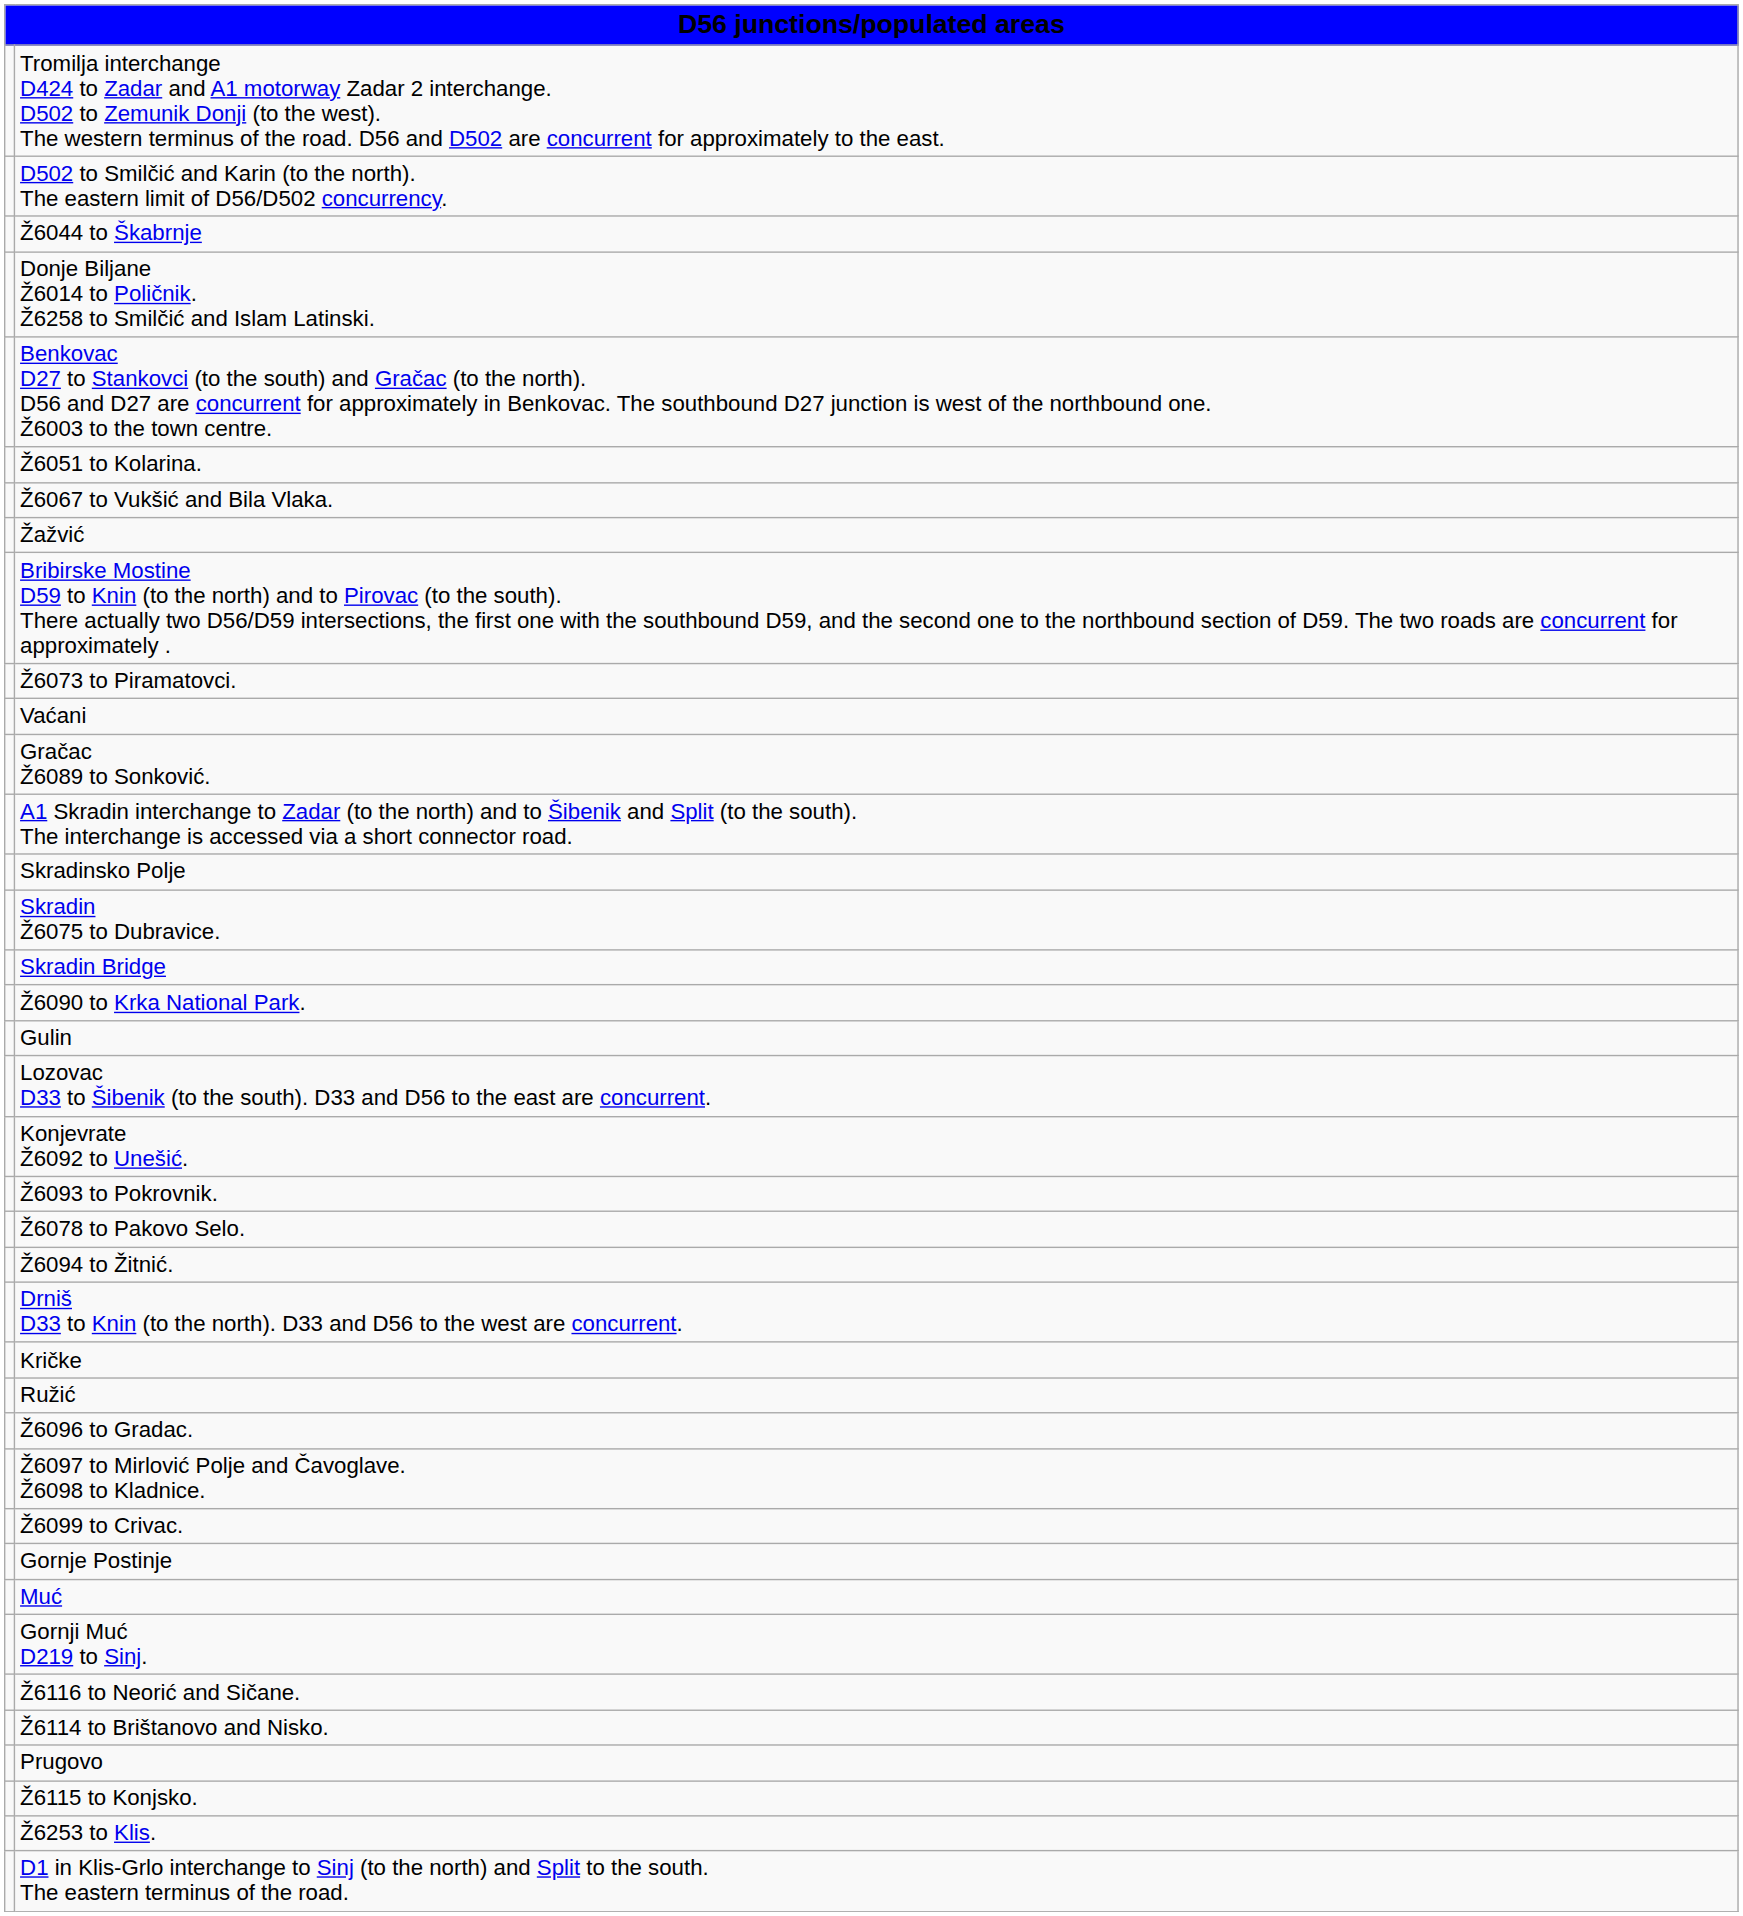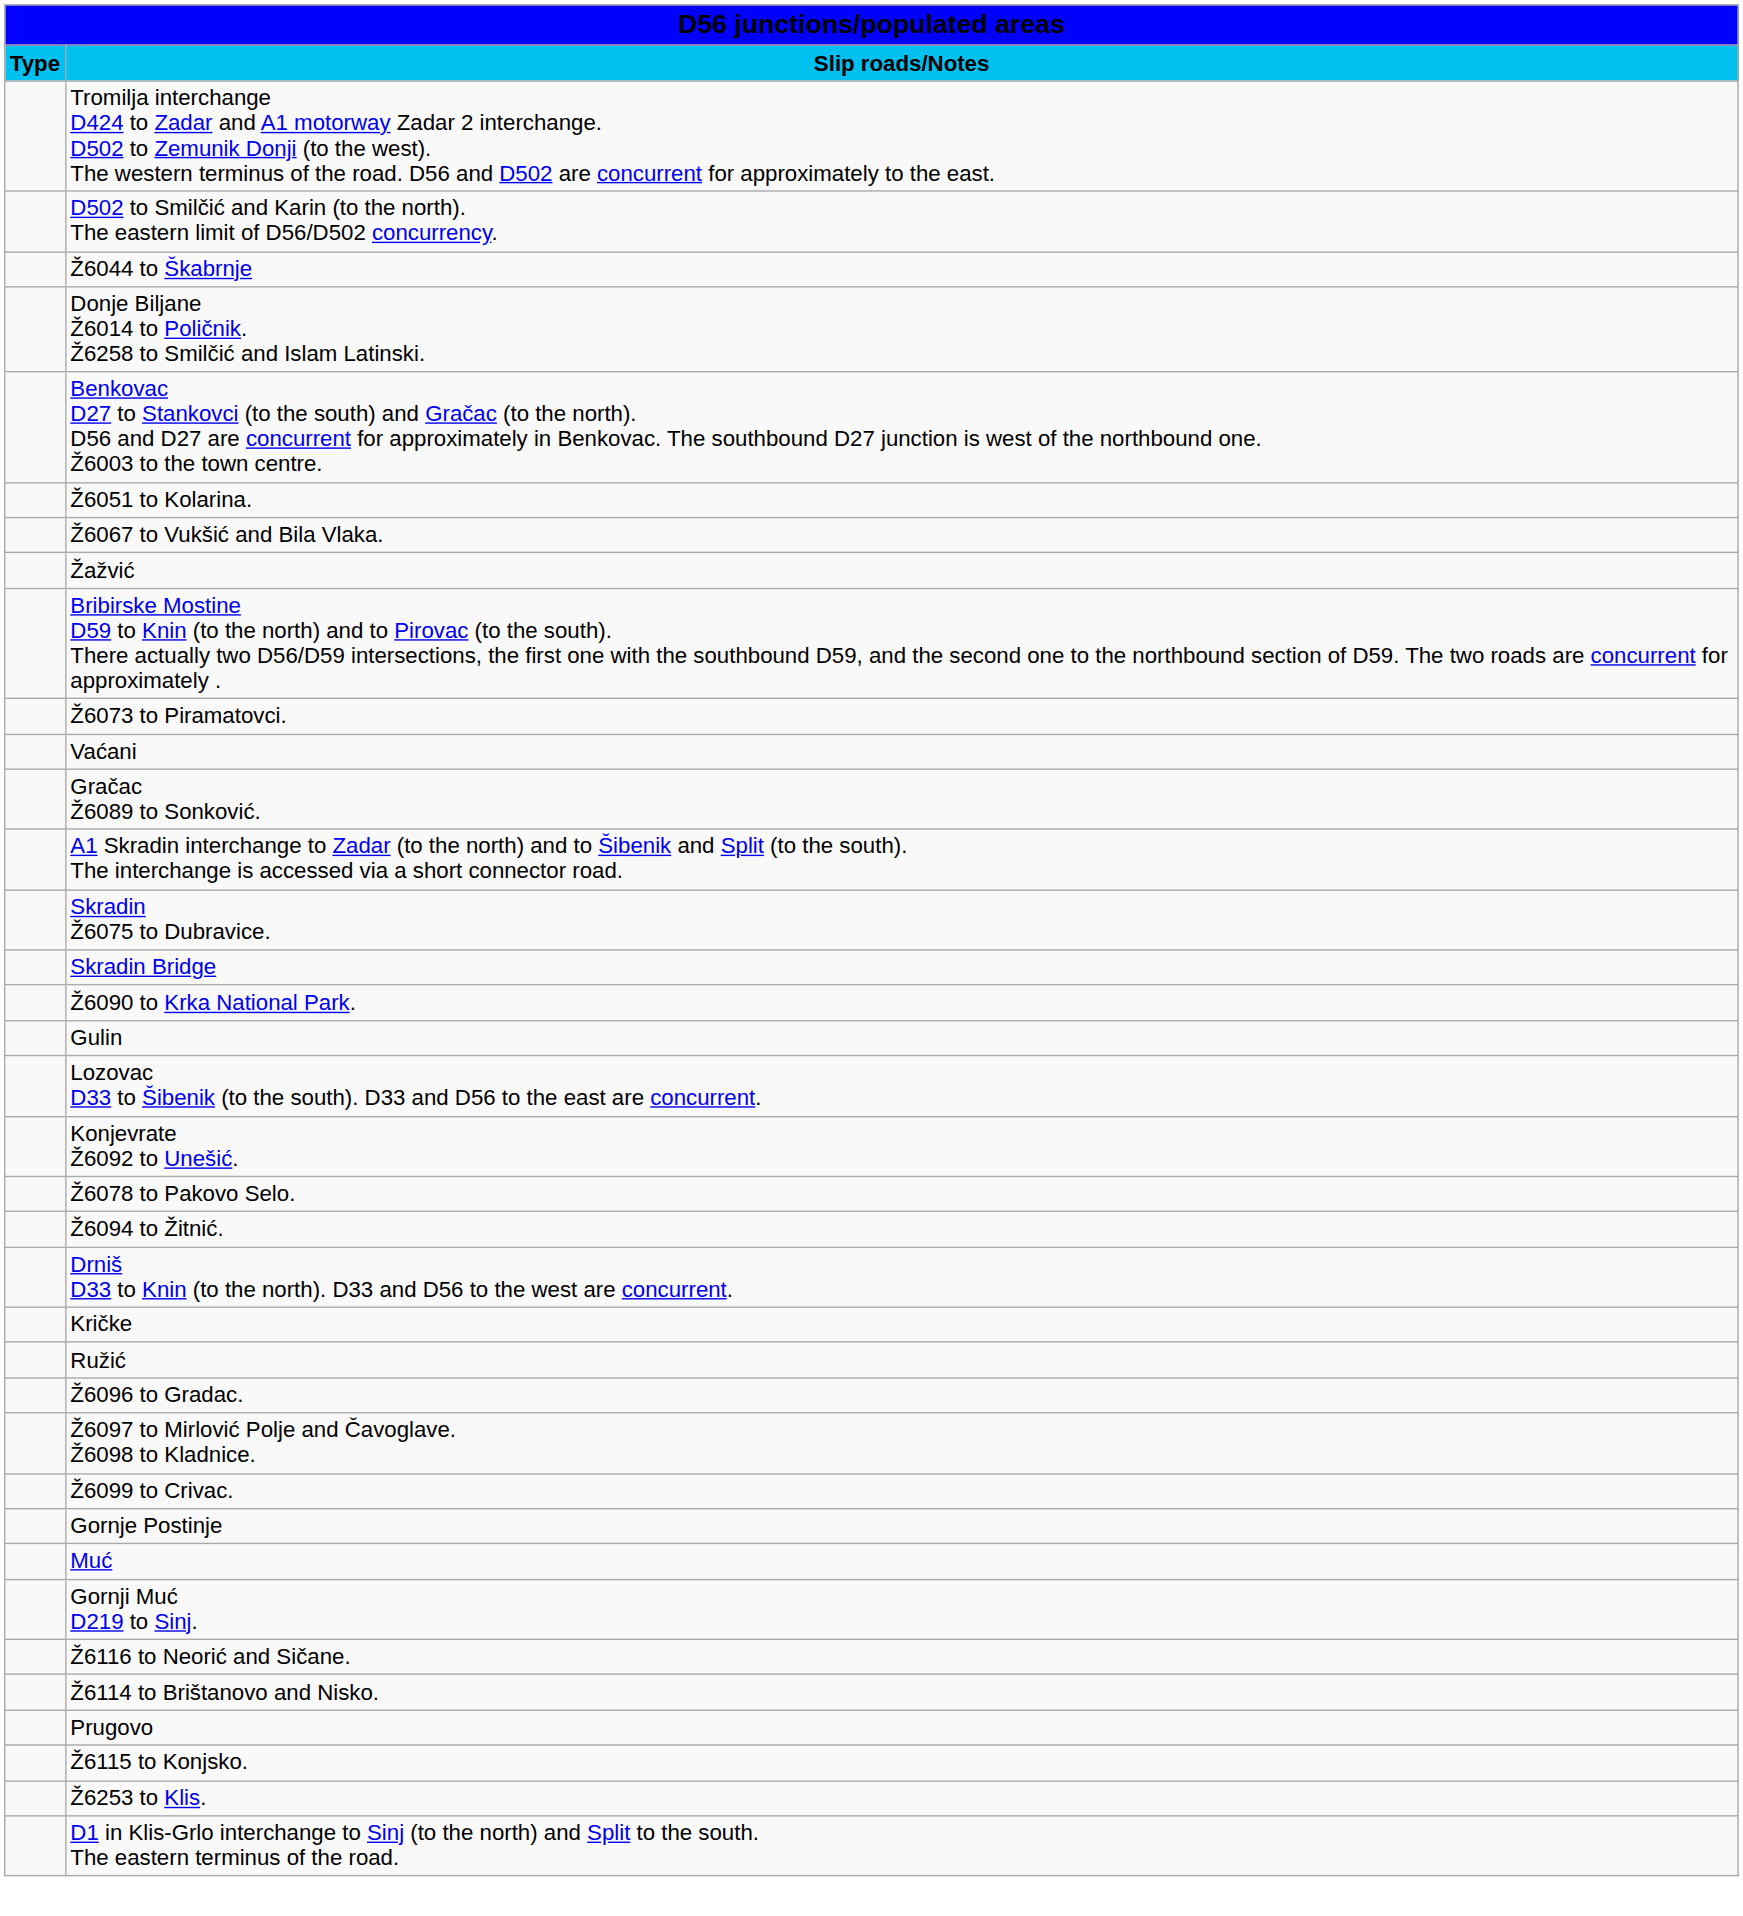 <table class="wikitable">
 <tr>
 <td colspan=2 bgcolor=blue align=center style=margin-top:15><span><big><strong>D56 junctions/populated areas</strong></big></span></td>
+</tr>
+<tr>
+<td align=center bgcolor=00c0f0><strong>Type</strong></td>
+<td align=center bgcolor=00c0f0><strong>Slip roads/Notes</strong></td>
 </tr>
 <tr>
 <td></td>
 <td>Tromilja interchange<br> <a href='#'>D424</a> to <a href='#'>Zadar</a> and <a href='#'>A1 motorway</a> Zadar 2 interchange.<br> <a href='#'>D502</a> to <a href='#'>Zemunik Donji</a> (to the west).<br>The western terminus of the road. D56 and <a href='#'>D502</a> are <a href='#'>concurrent</a> for approximately  to the east.</td>
 </tr>
 <tr>
 <td></td>
 <td> <a href='#'>D502</a> to Smilčić and Karin (to the north).<br>The eastern limit of D56/D502 <a href='#'>concurrency</a>.</td>
 </tr>
 <tr>
 <td></td>
 <td>Ž6044 to <a href='#'>Škabrnje</a></td>
 </tr>
 <tr>
 <td></td>
 <td>Donje Biljane<br>Ž6014 to <a href='#'>Poličnik</a>.<br>Ž6258 to Smilčić and Islam Latinski.</td>
 </tr>
 <tr>
 <td></td>
 <td><a href='#'>Benkovac</a><br> <a href='#'>D27</a> to <a href='#'>Stankovci</a> (to the south) and <a href='#'>Gračac</a> (to the north).<br>D56 and D27 are <a href='#'>concurrent</a> for approximately  in Benkovac. The southbound D27 junction is west of the northbound one.<br>Ž6003 to the town centre.</td>
 </tr>
 <tr>
 <td></td>
 <td>Ž6051 to Kolarina.</td>
 </tr>
 <tr>
 <td></td>
 <td>Ž6067 to Vukšić and Bila Vlaka.</td>
 </tr>
 <tr>
 <td></td>
 <td>Žažvić</td>
 </tr>
 <tr>
 <td></td>
 <td><a href='#'>Bribirske Mostine</a><br> <a href='#'>D59</a> to <a href='#'>Knin</a> (to the north) and to <a href='#'>Pirovac</a> (to the south).<br>There actually two D56/D59 intersections, the first one with the southbound D59, and the second one to the northbound section of D59. The two roads are <a href='#'>concurrent</a> for approximately .</td>
 </tr>
 <tr>
 <td></td>
 <td>Ž6073 to Piramatovci.</td>
 </tr>
 <tr>
 <td></td>
 <td>Vaćani</td>
 </tr>
 <tr>
 <td></td>
 <td>Gračac<br>Ž6089 to Sonković.</td>
 </tr>
 <tr>
 <td></td>
 <td> <a href='#'>A1</a> Skradin interchange to <a href='#'>Zadar</a> (to the north) and to <a href='#'>Šibenik</a> and <a href='#'>Split</a> (to the south).<br>The interchange is accessed via a short connector road.</td>
 </tr>
 <tr>
 <td></td>
-<td>Skradinsko Polje</td>
-</tr>
-<tr>
-<td></td>
 <td><a href='#'>Skradin</a><br>Ž6075 to Dubravice.</td>
 </tr>
 <tr>
 <td></td>
 <td><a href='#'>Skradin Bridge</a></td>
 </tr>
 <tr>
 <td></td>
 <td>Ž6090 to <a href='#'>Krka National Park</a>.</td>
 </tr>
 <tr>
 <td></td>
 <td>Gulin</td>
 </tr>
 <tr>
 <td></td>
 <td>Lozovac<br> <a href='#'>D33</a> to <a href='#'>Šibenik</a> (to the south). D33 and D56 to the east are <a href='#'>concurrent</a>.</td>
 </tr>
 <tr>
 <td></td>
 <td>Konjevrate<br>Ž6092 to <a href='#'>Unešić</a>.</td>
-</tr>
-<tr>
-<td></td>
-<td>Ž6093 to Pokrovnik.</td>
 </tr>
 <tr>
 <td></td>
 <td>Ž6078 to Pakovo Selo.</td>
 </tr>
 <tr>
 <td></td>
 <td>Ž6094 to Žitnić.</td>
 </tr>
 <tr>
 <td></td>
 <td><a href='#'>Drniš</a><br> <a href='#'>D33</a> to <a href='#'>Knin</a> (to the north). D33 and D56 to the west are <a href='#'>concurrent</a>.</td>
 </tr>
 <tr>
 <td></td>
 <td>Kričke</td>
 </tr>
 <tr>
 <td></td>
 <td>Ružić</td>
 </tr>
 <tr>
 <td></td>
 <td>Ž6096 to Gradac.</td>
 </tr>
 <tr>
 <td></td>
 <td>Ž6097 to Mirlović Polje and Čavoglave.<br>Ž6098 to Kladnice.</td>
 </tr>
 <tr>
 <td></td>
 <td>Ž6099 to Crivac.</td>
 </tr>
 <tr>
 <td></td>
 <td>Gornje Postinje</td>
 </tr>
 <tr>
 <td></td>
 <td><a href='#'>Muć</a></td>
 </tr>
 <tr>
 <td></td>
 <td>Gornji Muć<br> <a href='#'>D219</a> to <a href='#'>Sinj</a>.</td>
 </tr>
 <tr>
 <td></td>
 <td>Ž6116 to Neorić and Sičane.</td>
 </tr>
 <tr>
 <td></td>
 <td>Ž6114 to Brištanovo and Nisko.</td>
 </tr>
 <tr>
 <td></td>
 <td>Prugovo</td>
 </tr>
 <tr>
 <td></td>
 <td>Ž6115 to Konjsko.</td>
 </tr>
 <tr>
 <td></td>
 <td>Ž6253 to <a href='#'>Klis</a>.</td>
 </tr>
 <tr>
 <td></td>
 <td> <a href='#'>D1</a> in Klis-Grlo interchange to <a href='#'>Sinj</a> (to the north) and <a href='#'>Split</a> to the south.<br>The eastern terminus of the road.</td>
 </tr>
 </table>
